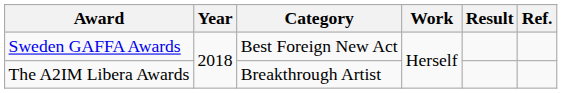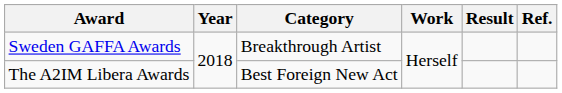 <table class="wikitable">
 <tr>
 <th>Award</th>
 <th>Year</th>
 <th>Category</th>
 <th>Work</th>
 <th>Result</th>
 <th>Ref.</th>
 </tr>
 <tr>
 <td><a href='#'>Sweden GAFFA Awards</a></td>
 <td rowspan="2">2018</td>
-<td>Best Foreign New Act</td>
+<td>Breakthrough Artist</td>
 <td rowspan="2">Herself</td>
 <td></td>
 <td></td>
 </tr>
 <tr>
 <td>The A2IM Libera Awards</td>
-<td>Breakthrough Artist</td>
+<td>Best Foreign New Act</td>
 <td></td>
 <td></td>
 </tr>
 </table>
